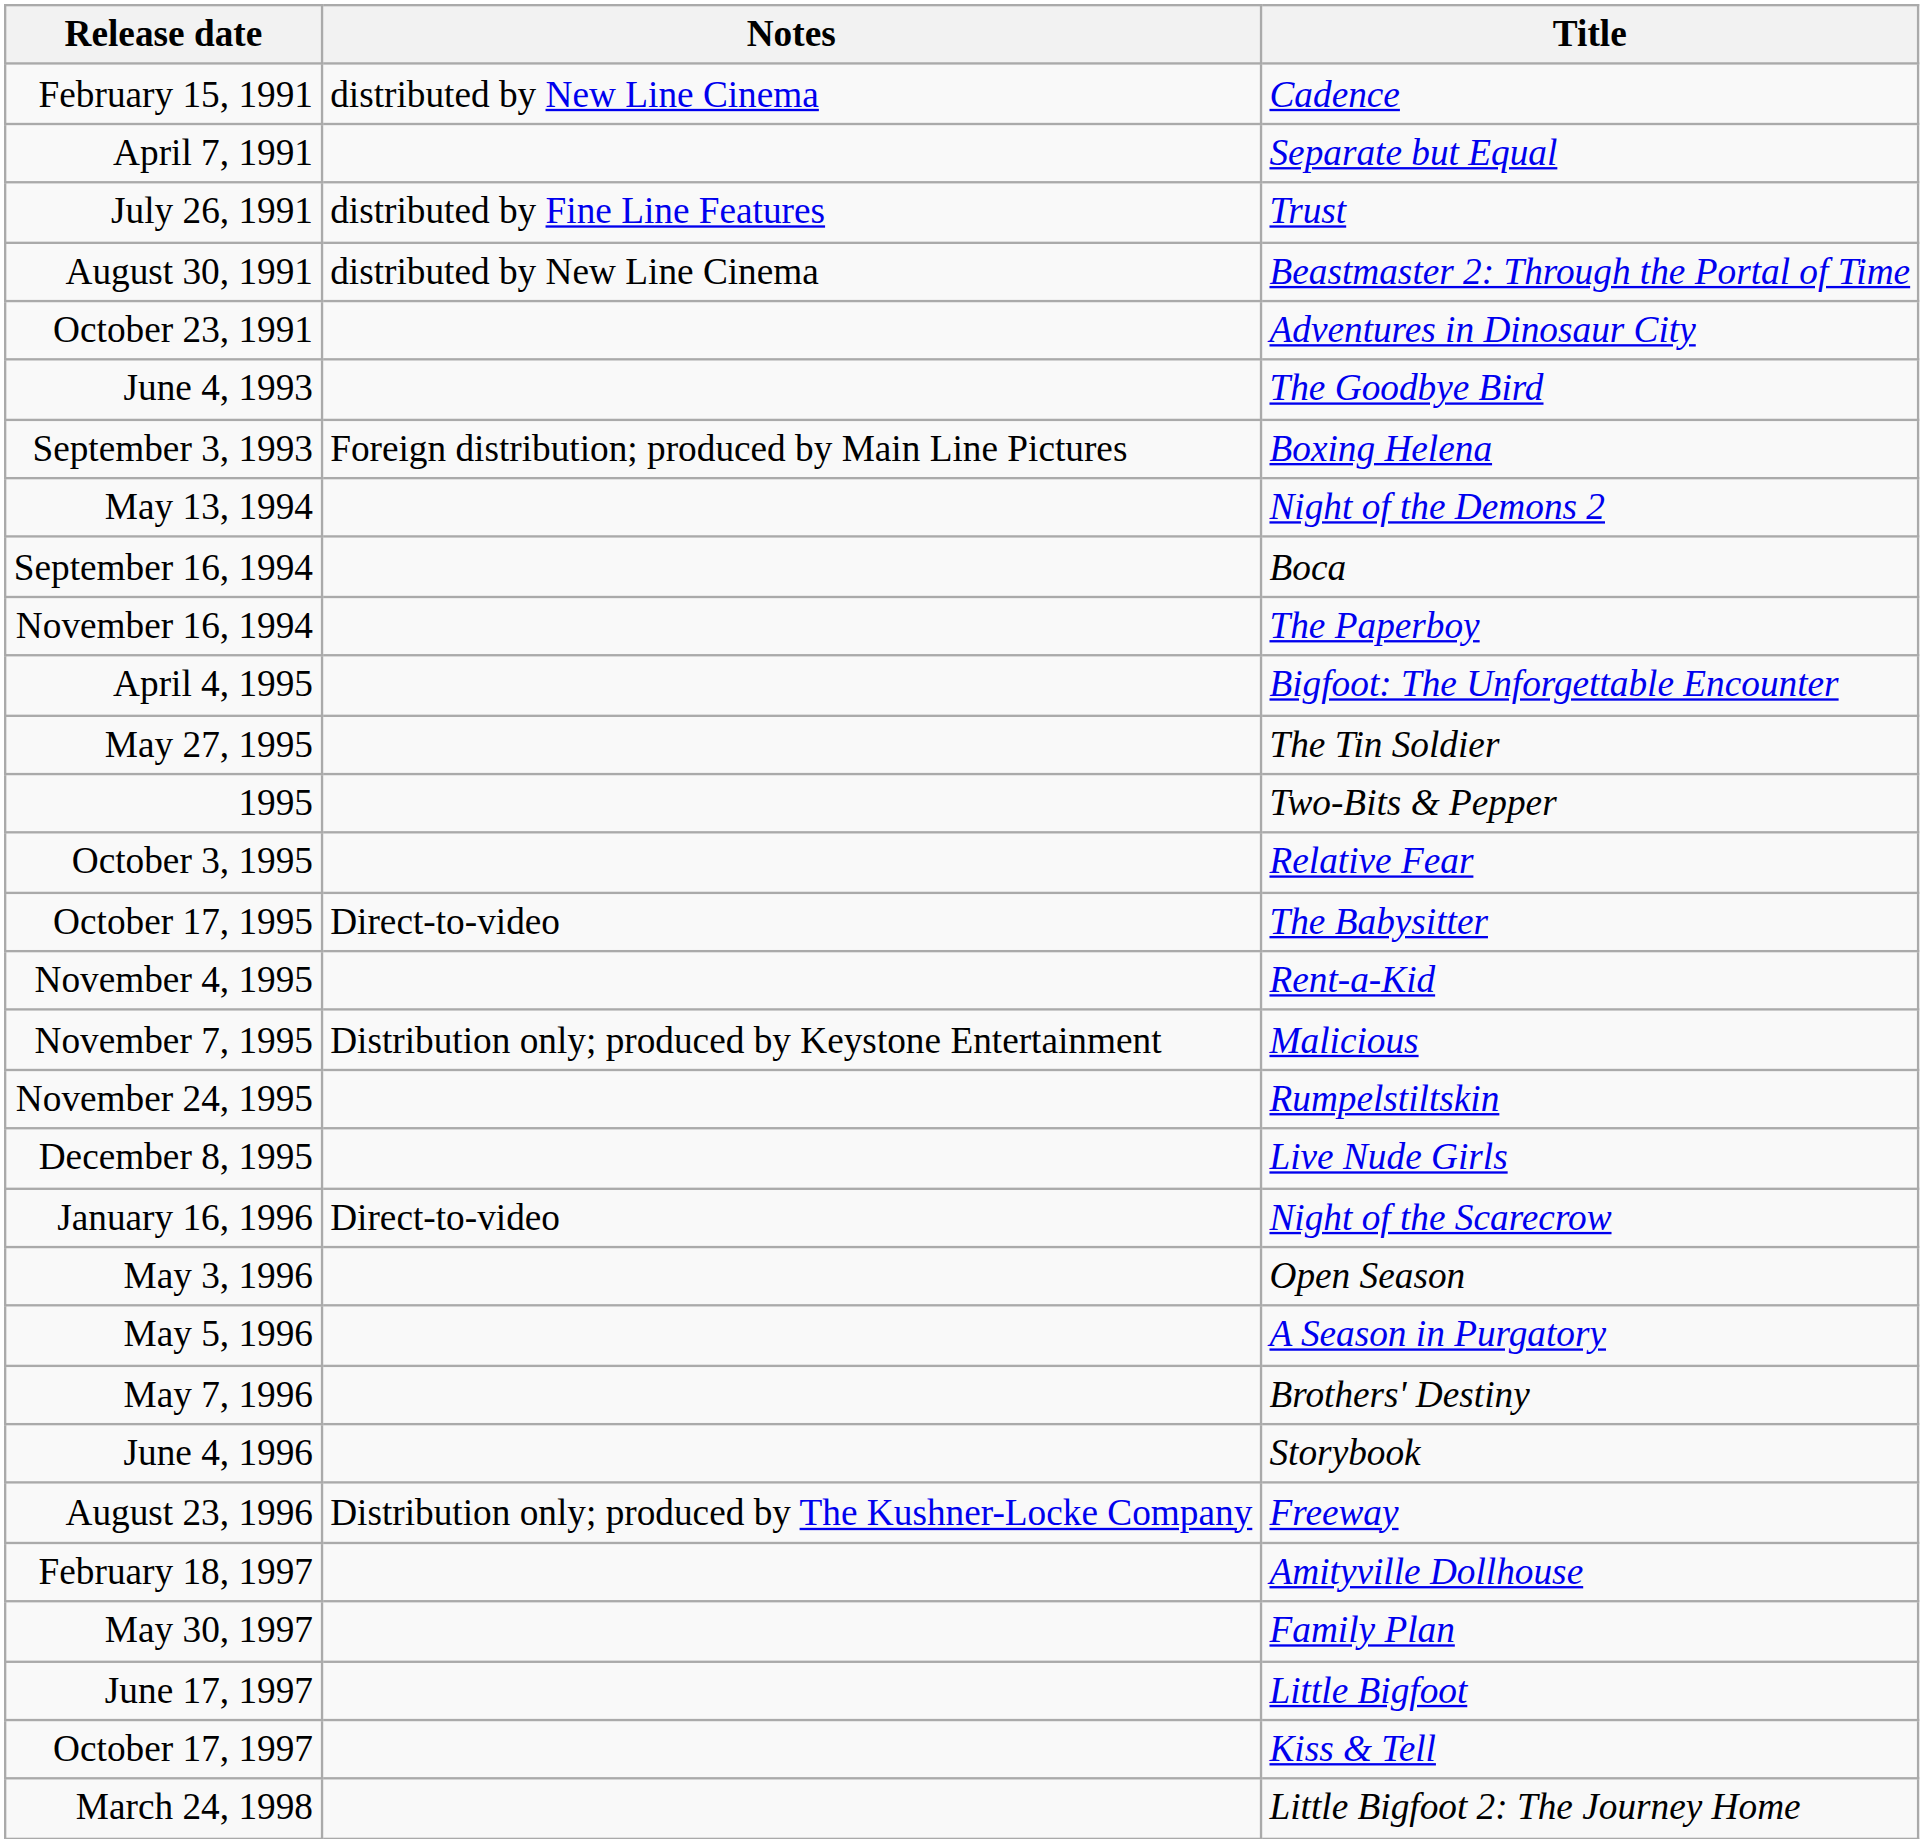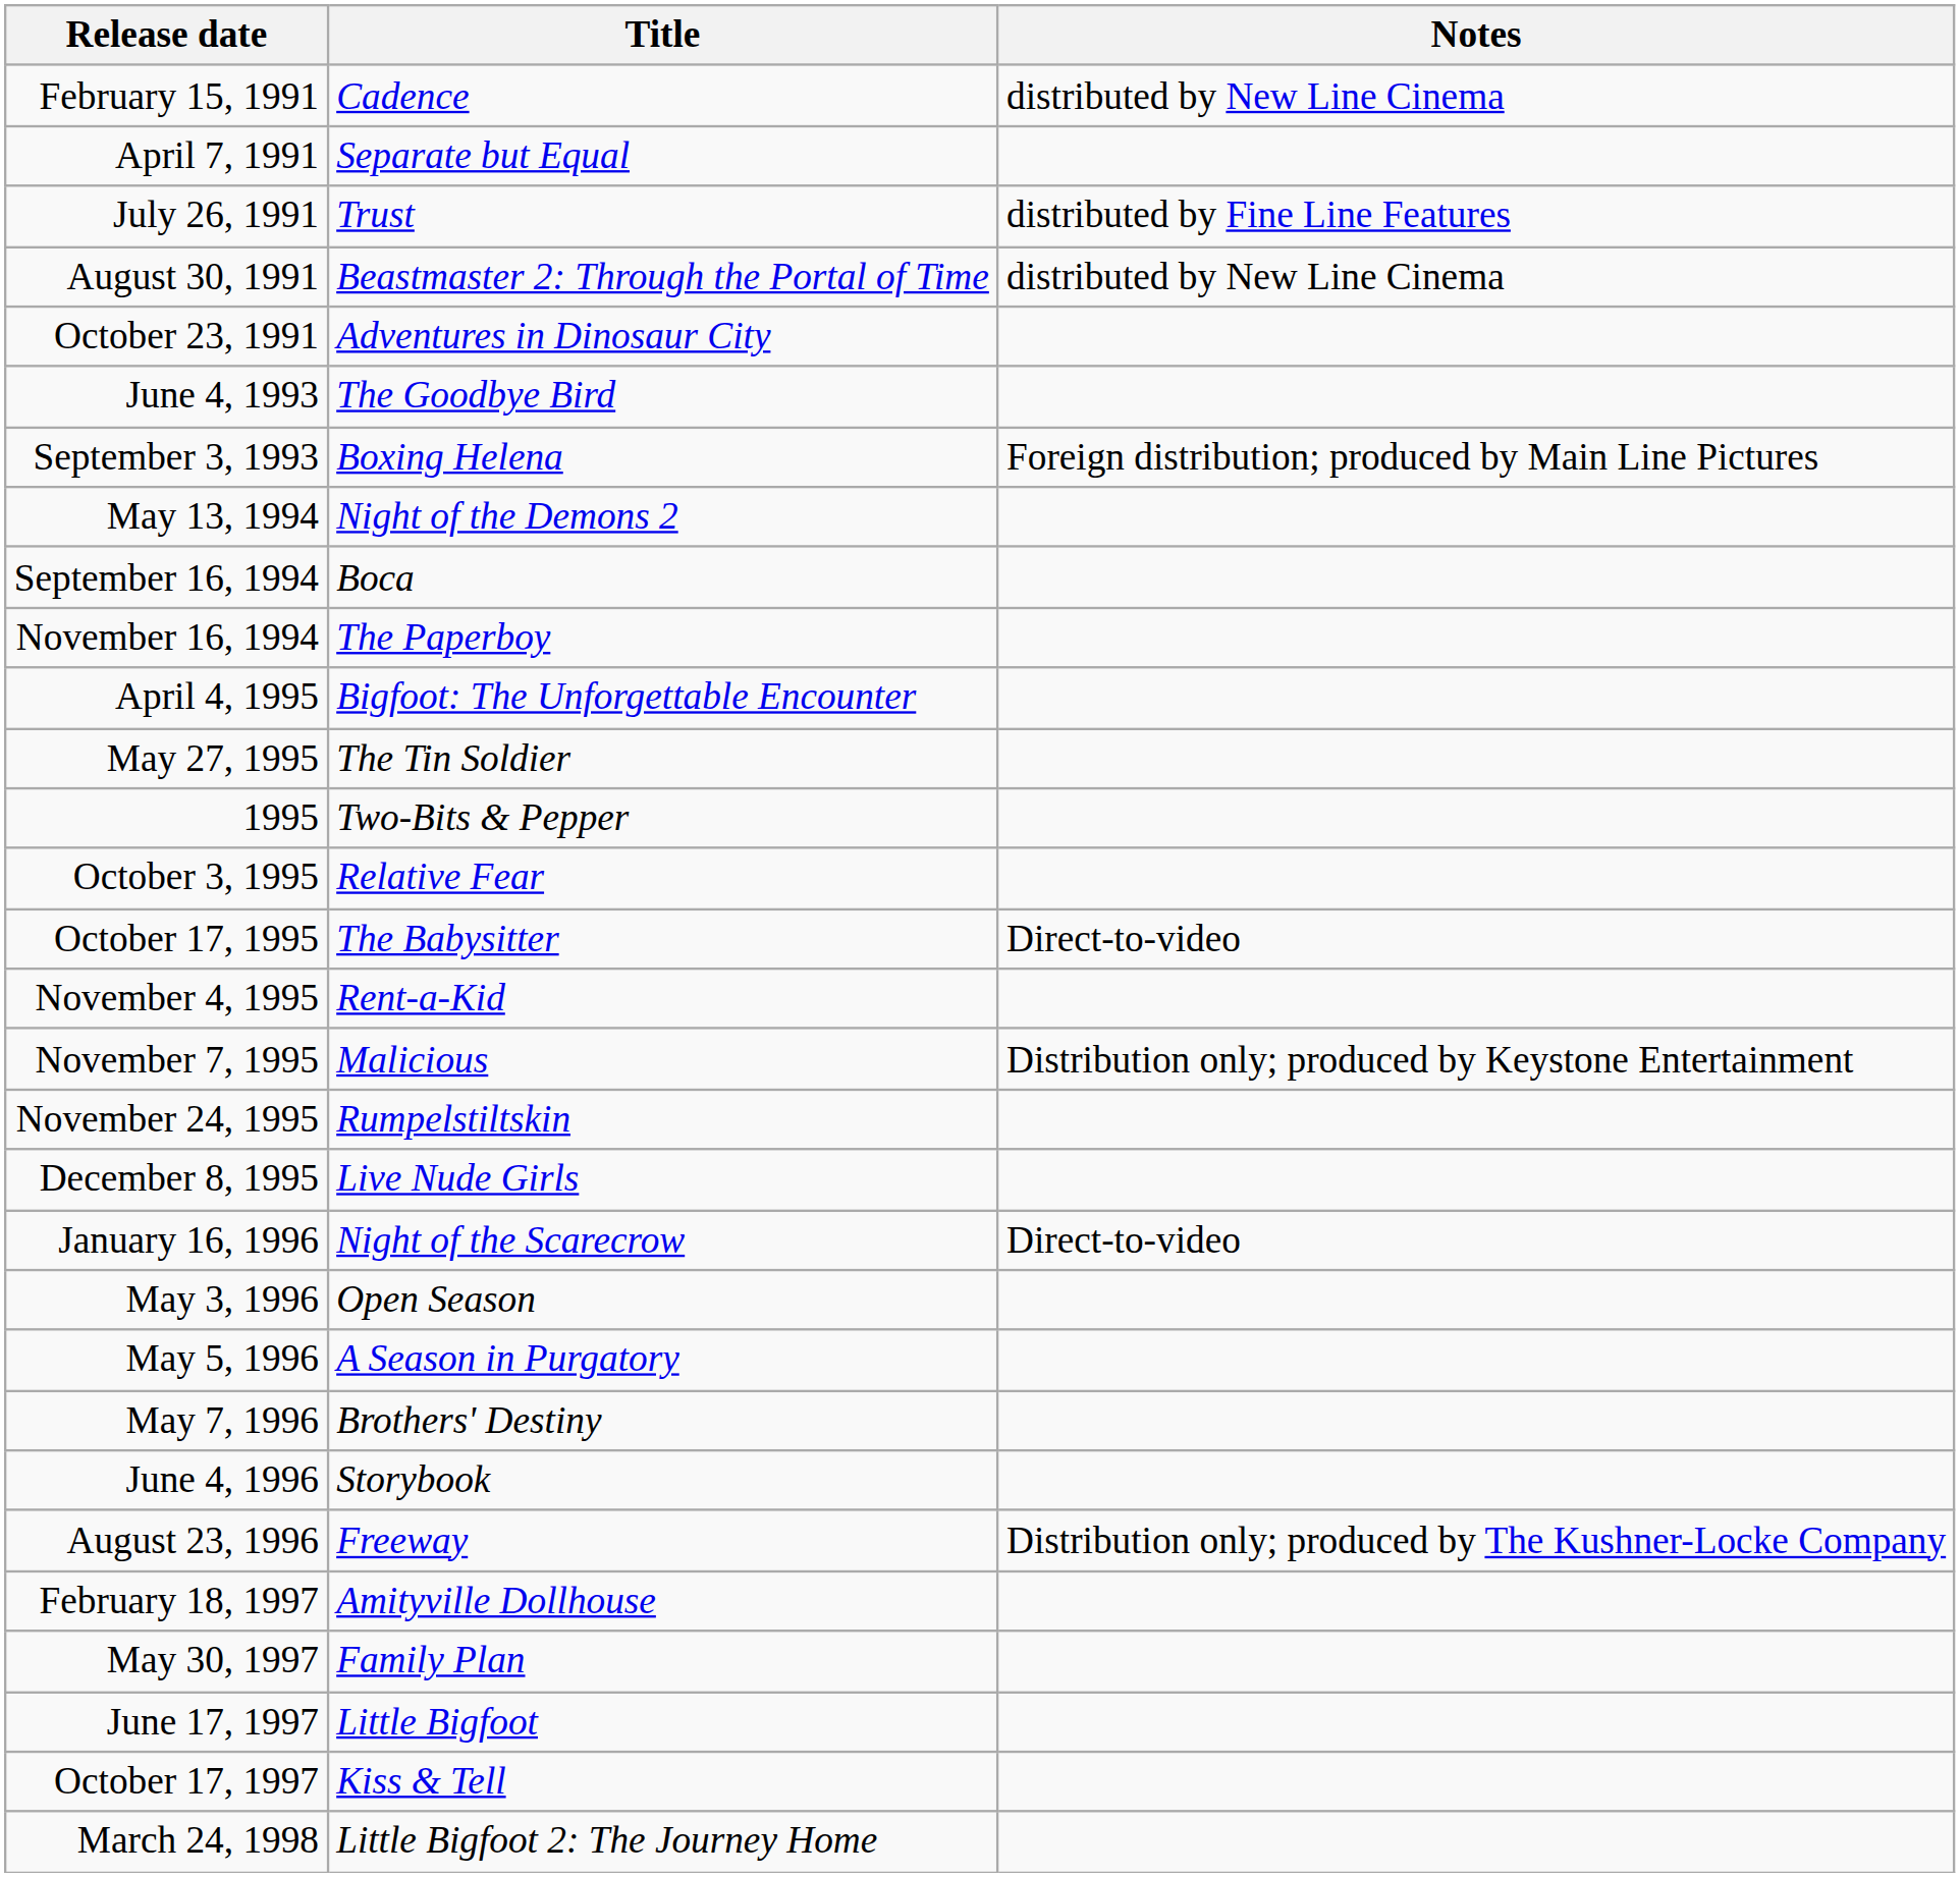 <table class="wikitable sortable">
 <tr>
 <th>Release date</th>
+<th>Title</th>
 <th>Notes</th>
-<th>Title</th>
 </tr>
 <tr>
 <td align="right">February 15, 1991</td>
+<td><em><a href='#'>Cadence</a></em></td>
 <td>distributed by <a href='#'>New Line Cinema</a></td>
-<td><em><a href='#'>Cadence</a></em></td>
 </tr>
 <tr>
 <td align="right">April 7, 1991</td>
+<td><em><a href='#'>Separate but Equal</a></em></td>
 <td></td>
-<td><em><a href='#'>Separate but Equal</a></em></td>
 </tr>
 <tr>
 <td align="right">July 26, 1991</td>
+<td><em><a href='#'>Trust</a></em></td>
 <td>distributed by <a href='#'>Fine Line Features</a></td>
-<td><em><a href='#'>Trust</a></em></td>
 </tr>
 <tr>
 <td align="right">August 30, 1991</td>
+<td><em><a href='#'>Beastmaster 2: Through the Portal of Time</a></em></td>
 <td>distributed by New Line Cinema</td>
-<td><em><a href='#'>Beastmaster 2: Through the Portal of Time</a></em></td>
 </tr>
 <tr>
 <td align="right">October 23, 1991</td>
+<td><em><a href='#'>Adventures in Dinosaur City</a></em></td>
 <td></td>
-<td><em><a href='#'>Adventures in Dinosaur City</a></em></td>
 </tr>
 <tr>
 <td align="right">June 4, 1993</td>
+<td><em><a href='#'>The Goodbye Bird</a></em></td>
 <td></td>
-<td><em><a href='#'>The Goodbye Bird</a></em></td>
 </tr>
 <tr>
 <td align="right">September 3, 1993</td>
+<td><em><a href='#'>Boxing Helena</a></em></td>
 <td>Foreign distribution; produced by Main Line Pictures</td>
-<td><em><a href='#'>Boxing Helena</a></em></td>
 </tr>
 <tr>
 <td align="right">May 13, 1994</td>
+<td><em><a href='#'>Night of the Demons 2</a></em></td>
 <td></td>
-<td><em><a href='#'>Night of the Demons 2</a></em></td>
 </tr>
 <tr>
 <td align="right">September 16, 1994</td>
+<td><em>Boca</em></td>
 <td></td>
-<td><em>Boca</em></td>
 </tr>
 <tr>
 <td align="right">November 16, 1994</td>
+<td><em><a href='#'>The Paperboy</a></em></td>
 <td></td>
-<td><em><a href='#'>The Paperboy</a></em></td>
 </tr>
 <tr>
 <td align="right">April 4, 1995</td>
+<td><em><a href='#'>Bigfoot: The Unforgettable Encounter</a></em></td>
 <td></td>
-<td><em><a href='#'>Bigfoot: The Unforgettable Encounter</a></em></td>
 </tr>
 <tr>
 <td align="right">May 27, 1995</td>
+<td><em>The Tin Soldier</em></td>
 <td></td>
-<td><em>The Tin Soldier</em></td>
 </tr>
 <tr>
 <td align="right">1995</td>
+<td><em>Two-Bits & Pepper</em></td>
 <td></td>
-<td><em>Two-Bits & Pepper</em></td>
 </tr>
 <tr>
 <td align="right">October 3, 1995</td>
+<td><em><a href='#'>Relative Fear</a></em></td>
 <td></td>
-<td><em><a href='#'>Relative Fear</a></em></td>
 </tr>
 <tr>
 <td align="right">October 17, 1995</td>
+<td><em><a href='#'>The Babysitter</a></em></td>
 <td>Direct-to-video</td>
-<td><em><a href='#'>The Babysitter</a></em></td>
 </tr>
 <tr>
 <td align="right">November 4, 1995</td>
+<td><em><a href='#'>Rent-a-Kid</a></em></td>
 <td></td>
-<td><em><a href='#'>Rent-a-Kid</a></em></td>
 </tr>
 <tr>
 <td align="right">November 7, 1995</td>
+<td><em><a href='#'>Malicious</a></em></td>
 <td>Distribution only; produced by Keystone Entertainment</td>
-<td><em><a href='#'>Malicious</a></em></td>
 </tr>
 <tr>
 <td align="right">November 24, 1995</td>
+<td><em><a href='#'>Rumpelstiltskin</a></em></td>
 <td></td>
-<td><em><a href='#'>Rumpelstiltskin</a></em></td>
 </tr>
 <tr>
 <td align="right">December 8, 1995</td>
+<td><em><a href='#'>Live Nude Girls</a></em></td>
 <td></td>
-<td><em><a href='#'>Live Nude Girls</a></em></td>
 </tr>
 <tr>
 <td align="right">January 16, 1996</td>
+<td><em><a href='#'>Night of the Scarecrow</a></em></td>
 <td>Direct-to-video</td>
-<td><em><a href='#'>Night of the Scarecrow</a></em></td>
 </tr>
 <tr>
 <td align="right">May 3, 1996</td>
+<td><em>Open Season</em></td>
 <td></td>
-<td><em>Open Season</em></td>
 </tr>
 <tr>
 <td align="right">May 5, 1996</td>
+<td><em><a href='#'>A Season in Purgatory</a></em></td>
 <td></td>
-<td><em><a href='#'>A Season in Purgatory</a></em></td>
 </tr>
 <tr>
 <td align="right">May 7, 1996</td>
+<td><em>Brothers' Destiny</em></td>
 <td></td>
-<td><em>Brothers' Destiny</em></td>
 </tr>
 <tr>
 <td align="right">June 4, 1996</td>
+<td><em>Storybook</em></td>
 <td></td>
-<td><em>Storybook</em></td>
 </tr>
 <tr>
 <td align="right">August 23, 1996</td>
+<td><em><a href='#'>Freeway</a></em></td>
 <td>Distribution only; produced by <a href='#'>The Kushner-Locke Company</a></td>
-<td><em><a href='#'>Freeway</a></em></td>
 </tr>
 <tr>
 <td align="right">February 18, 1997</td>
+<td><em><a href='#'>Amityville Dollhouse</a></em></td>
 <td></td>
-<td><em><a href='#'>Amityville Dollhouse</a></em></td>
 </tr>
 <tr>
 <td align="right">May 30, 1997</td>
+<td><em><a href='#'>Family Plan</a></em></td>
 <td></td>
-<td><em><a href='#'>Family Plan</a></em></td>
 </tr>
 <tr>
 <td align="right">June 17, 1997</td>
+<td><em><a href='#'>Little Bigfoot</a></em></td>
 <td></td>
-<td><em><a href='#'>Little Bigfoot</a></em></td>
 </tr>
 <tr>
 <td align="right">October 17, 1997</td>
+<td><em><a href='#'>Kiss & Tell</a></em></td>
 <td></td>
-<td><em><a href='#'>Kiss & Tell</a></em></td>
 </tr>
 <tr>
 <td align="right">March 24, 1998</td>
+<td><em>Little Bigfoot 2: The Journey Home</em></td>
 <td></td>
-<td><em>Little Bigfoot 2: The Journey Home</em></td>
 </tr>
 </table>
